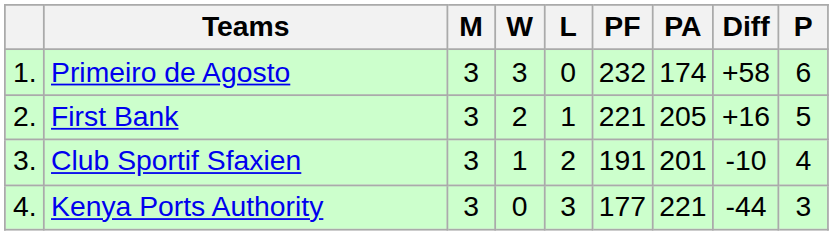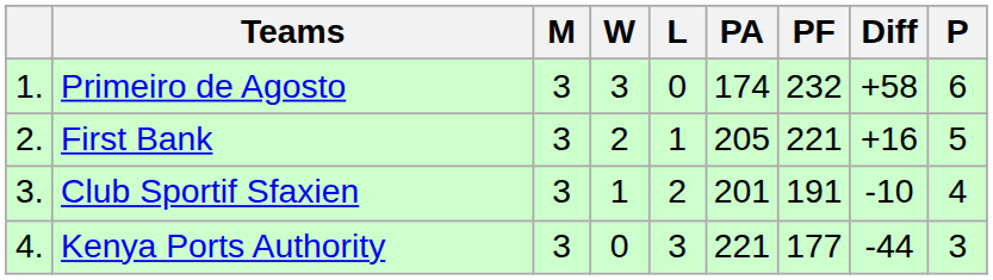 <table class="wikitable" style="text-align:center">
 <tr>
 <th width=15></th>
 <th width=220>Teams</th>
 <th width=20>M</th>
 <th width=20>W</th>
 <th width=20>L</th>
+<th width=20>PA</th>
 <th width=20>PF</th>
-<th width=20>PA</th>
 <th width=30>Diff</th>
 <th width=20>P</th>
 </tr>
 <tr style="background: #ccffcc;">
 <td>1.</td>
 <td align=left> <a href='#'>Primeiro de Agosto</a></td>
 <td>3</td>
 <td>3</td>
 <td>0</td>
+<td>174</td>
 <td>232</td>
-<td>174</td>
 <td>+58</td>
 <td>6</td>
 </tr>
 <tr style="background: #ccffcc;">
 <td>2.</td>
 <td align=left> <a href='#'>First Bank</a></td>
 <td>3</td>
 <td>2</td>
 <td>1</td>
+<td>205</td>
 <td>221</td>
-<td>205</td>
 <td>+16</td>
 <td>5</td>
 </tr>
 <tr style="background: #ccffcc;">
 <td>3.</td>
 <td align=left> <a href='#'>Club Sportif Sfaxien</a></td>
 <td>3</td>
 <td>1</td>
 <td>2</td>
+<td>201</td>
 <td>191</td>
-<td>201</td>
 <td>-10</td>
 <td>4</td>
 </tr>
 <tr style="background: #ccffcc;">
 <td>4.</td>
 <td align=left> <a href='#'>Kenya Ports Authority</a></td>
 <td>3</td>
 <td>0</td>
 <td>3</td>
+<td>221</td>
 <td>177</td>
-<td>221</td>
 <td>-44</td>
 <td>3</td>
 </tr>
 </table>
